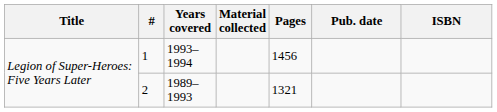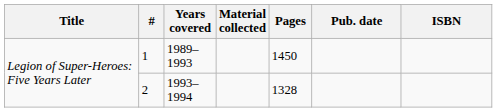 <table class="wikitable sortable" width=99%>
 <tr>
 <th width="200px">Title</th>
 <th class="unsortable" width="30px">#</th>
 <th width="60px">Years covered</th>
 <th class="unsortable">Material collected</th>
 <th width="50px">Pages</th>
 <th width="130px">Pub. date</th>
 <th class="unsortable" width="130px">ISBN</th>
 </tr>
 <tr>
 <td rowspan="2"><em>Legion of Super-Heroes: Five Years Later</em></td>
 <td>1</td>
-<td>1993–1994</td>
+<td>1989–1993</td>
 <td></td>
-<td>1456</td>
+<td>1450</td>
 <td></td>
 <td></td>
 </tr>
 <tr>
 <td>2</td>
-<td>1989–1993</td>
+<td>1993–1994</td>
 <td></td>
-<td>1321</td>
+<td>1328</td>
 <td></td>
 <td></td>
 </tr>
 </table>
